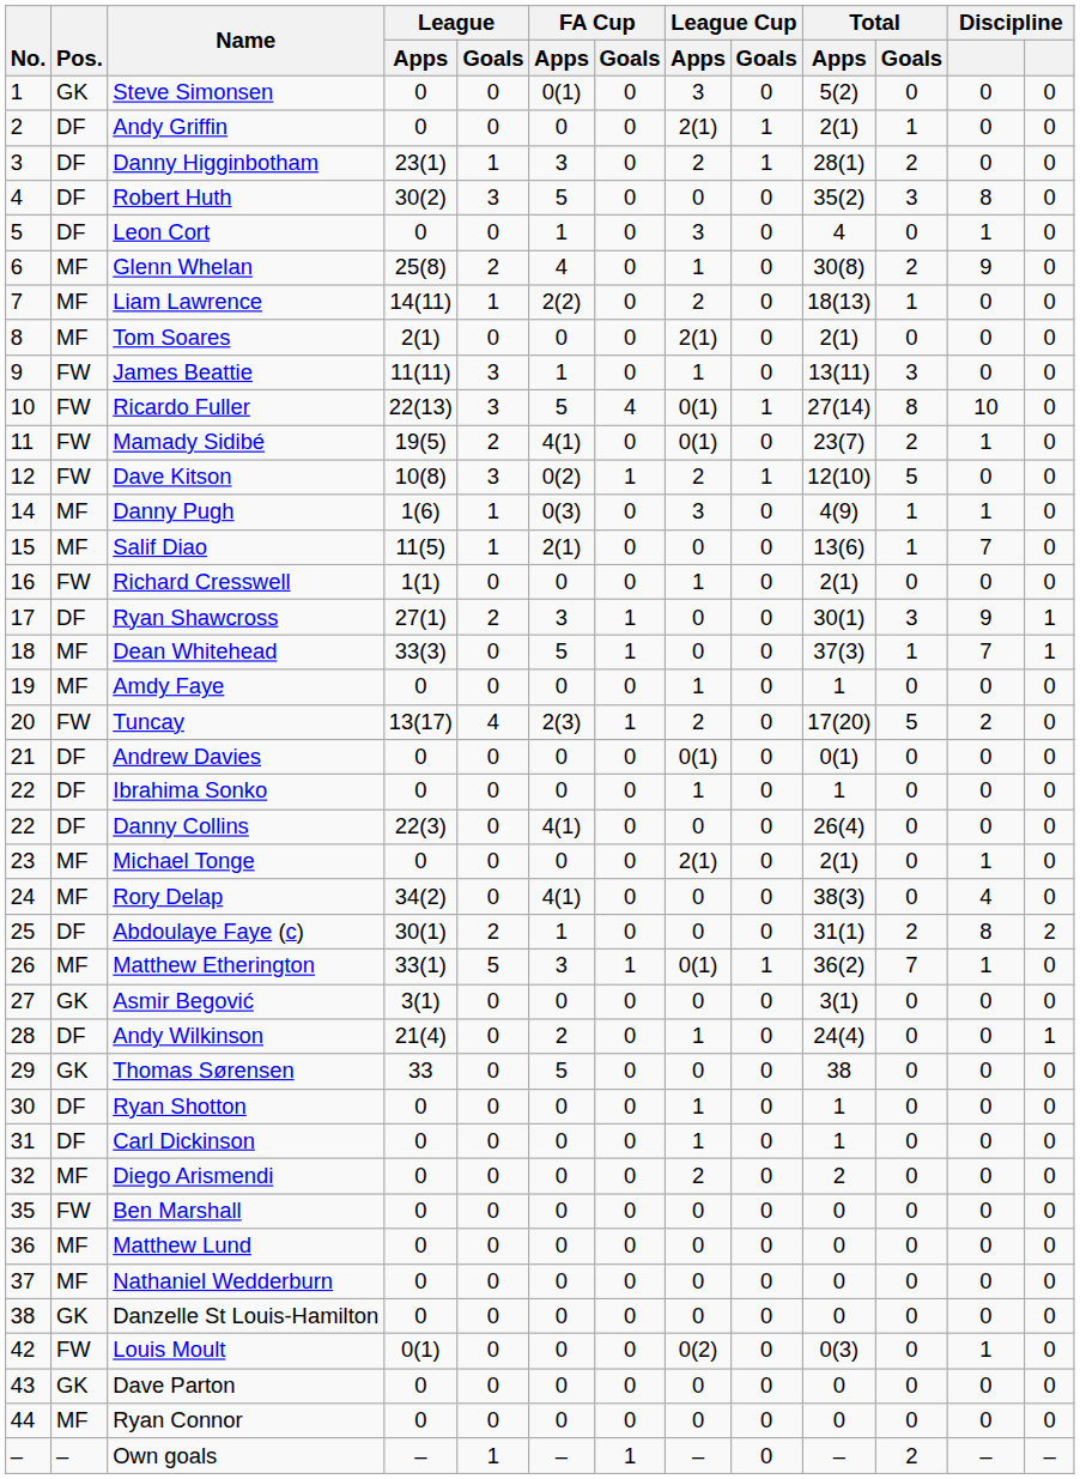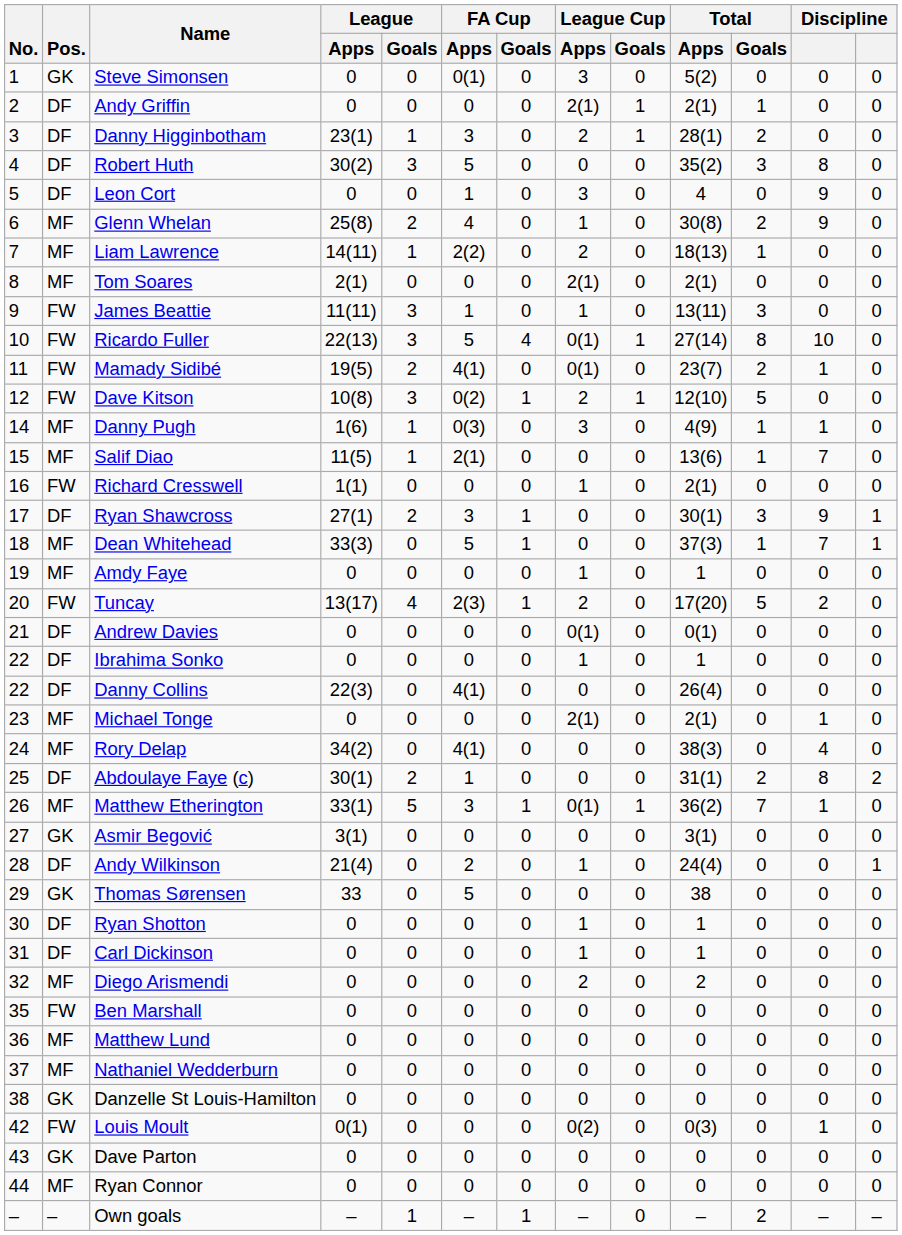 <table class="wikitable" style="text-align:center">
 <tr>
 <th rowspan="2" valign="bottom">No.</th>
 <th rowspan="2" valign="bottom">Pos.</th>
 <th rowspan="2">Name</th>
 <th colspan="2" width="85">League</th>
 <th colspan="2" width="85">FA Cup</th>
 <th colspan="2" width="85">League Cup</th>
 <th colspan="2" width="85">Total</th>
 <th colspan="2" width="85">Discipline</th>
 </tr>
 <tr>
 <th>Apps</th>
 <th>Goals</th>
 <th>Apps</th>
 <th>Goals</th>
 <th>Apps</th>
 <th>Goals</th>
 <th>Apps</th>
 <th>Goals</th>
 <th></th>
 <th></th>
 </tr>
 <tr>
 <td align="left">1</td>
 <td align="left">GK</td>
 <td align="left"> <a href='#'>Steve Simonsen</a></td>
 <td>0</td>
 <td>0</td>
 <td>0(1)</td>
 <td>0</td>
 <td>3</td>
 <td>0</td>
 <td>5(2)</td>
 <td>0</td>
 <td>0</td>
 <td>0</td>
 </tr>
 <tr>
 <td align="left">2</td>
 <td align="left">DF</td>
 <td align="left"> <a href='#'>Andy Griffin</a></td>
 <td>0</td>
 <td>0</td>
 <td>0</td>
 <td>0</td>
 <td>2(1)</td>
 <td>1</td>
 <td>2(1)</td>
 <td>1</td>
 <td>0</td>
 <td>0</td>
 </tr>
 <tr>
 <td align="left">3</td>
 <td align="left">DF</td>
 <td align="left"> <a href='#'>Danny Higginbotham</a></td>
 <td>23(1)</td>
 <td>1</td>
 <td>3</td>
 <td>0</td>
 <td>2</td>
 <td>1</td>
 <td>28(1)</td>
 <td>2</td>
 <td>0</td>
 <td>0</td>
 </tr>
 <tr>
 <td align="left">4</td>
 <td align="left">DF</td>
 <td align="left"> <a href='#'>Robert Huth</a></td>
 <td>30(2)</td>
 <td>3</td>
 <td>5</td>
 <td>0</td>
 <td>0</td>
 <td>0</td>
 <td>35(2)</td>
 <td>3</td>
 <td>8</td>
 <td>0</td>
 </tr>
 <tr>
 <td align="left">5</td>
 <td align="left">DF</td>
 <td align="left"> <a href='#'>Leon Cort</a></td>
 <td>0</td>
 <td>0</td>
 <td>1</td>
 <td>0</td>
 <td>3</td>
 <td>0</td>
 <td>4</td>
 <td>0</td>
-<td>1</td>
+<td>9</td>
 <td>0</td>
 </tr>
 <tr>
 <td align="left">6</td>
 <td align="left">MF</td>
 <td align="left"> <a href='#'>Glenn Whelan</a></td>
 <td>25(8)</td>
 <td>2</td>
 <td>4</td>
 <td>0</td>
 <td>1</td>
 <td>0</td>
 <td>30(8)</td>
 <td>2</td>
 <td>9</td>
 <td>0</td>
 </tr>
 <tr>
 <td align="left">7</td>
 <td align="left">MF</td>
 <td align="left"> <a href='#'>Liam Lawrence</a></td>
 <td>14(11)</td>
 <td>1</td>
 <td>2(2)</td>
 <td>0</td>
 <td>2</td>
 <td>0</td>
 <td>18(13)</td>
 <td>1</td>
 <td>0</td>
 <td>0</td>
 </tr>
 <tr>
 <td align="left">8</td>
 <td align="left">MF</td>
 <td align="left"> <a href='#'>Tom Soares</a></td>
 <td>2(1)</td>
 <td>0</td>
 <td>0</td>
 <td>0</td>
 <td>2(1)</td>
 <td>0</td>
 <td>2(1)</td>
 <td>0</td>
 <td>0</td>
 <td>0</td>
 </tr>
 <tr>
 <td align="left">9</td>
 <td align="left">FW</td>
 <td align="left"> <a href='#'>James Beattie</a></td>
 <td>11(11)</td>
 <td>3</td>
 <td>1</td>
 <td>0</td>
 <td>1</td>
 <td>0</td>
 <td>13(11)</td>
 <td>3</td>
 <td>0</td>
 <td>0</td>
 </tr>
 <tr>
 <td align="left">10</td>
 <td align="left">FW</td>
 <td align="left"> <a href='#'>Ricardo Fuller</a></td>
 <td>22(13)</td>
 <td>3</td>
 <td>5</td>
 <td>4</td>
 <td>0(1)</td>
 <td>1</td>
 <td>27(14)</td>
 <td>8</td>
 <td>10</td>
 <td>0</td>
 </tr>
 <tr>
 <td align="left">11</td>
 <td align="left">FW</td>
 <td align="left"> <a href='#'>Mamady Sidibé</a></td>
 <td>19(5)</td>
 <td>2</td>
 <td>4(1)</td>
 <td>0</td>
 <td>0(1)</td>
 <td>0</td>
 <td>23(7)</td>
 <td>2</td>
 <td>1</td>
 <td>0</td>
 </tr>
 <tr>
 <td align="left">12</td>
 <td align="left">FW</td>
 <td align="left"> <a href='#'>Dave Kitson</a></td>
 <td>10(8)</td>
 <td>3</td>
 <td>0(2)</td>
 <td>1</td>
 <td>2</td>
 <td>1</td>
 <td>12(10)</td>
 <td>5</td>
 <td>0</td>
 <td>0</td>
 </tr>
 <tr>
 <td align="left">14</td>
 <td align="left">MF</td>
 <td align="left"> <a href='#'>Danny Pugh</a></td>
 <td>1(6)</td>
 <td>1</td>
 <td>0(3)</td>
 <td>0</td>
 <td>3</td>
 <td>0</td>
 <td>4(9)</td>
 <td>1</td>
 <td>1</td>
 <td>0</td>
 </tr>
 <tr>
 <td align="left">15</td>
 <td align="left">MF</td>
 <td align="left"> <a href='#'>Salif Diao</a></td>
 <td>11(5)</td>
 <td>1</td>
 <td>2(1)</td>
 <td>0</td>
 <td>0</td>
 <td>0</td>
 <td>13(6)</td>
 <td>1</td>
 <td>7</td>
 <td>0</td>
 </tr>
 <tr>
 <td align="left">16</td>
 <td align="left">FW</td>
 <td align="left"> <a href='#'>Richard Cresswell</a></td>
 <td>1(1)</td>
 <td>0</td>
 <td>0</td>
 <td>0</td>
 <td>1</td>
 <td>0</td>
 <td>2(1)</td>
 <td>0</td>
 <td>0</td>
 <td>0</td>
 </tr>
 <tr>
 <td align="left">17</td>
 <td align="left">DF</td>
 <td align="left"> <a href='#'>Ryan Shawcross</a></td>
 <td>27(1)</td>
 <td>2</td>
 <td>3</td>
 <td>1</td>
 <td>0</td>
 <td>0</td>
 <td>30(1)</td>
 <td>3</td>
 <td>9</td>
 <td>1</td>
 </tr>
 <tr>
 <td align="left">18</td>
 <td align="left">MF</td>
 <td align="left"> <a href='#'>Dean Whitehead</a></td>
 <td>33(3)</td>
 <td>0</td>
 <td>5</td>
 <td>1</td>
 <td>0</td>
 <td>0</td>
 <td>37(3)</td>
 <td>1</td>
 <td>7</td>
 <td>1</td>
 </tr>
 <tr>
 <td align="left">19</td>
 <td align="left">MF</td>
 <td align="left"> <a href='#'>Amdy Faye</a></td>
 <td>0</td>
 <td>0</td>
 <td>0</td>
 <td>0</td>
 <td>1</td>
 <td>0</td>
 <td>1</td>
 <td>0</td>
 <td>0</td>
 <td>0</td>
 </tr>
 <tr>
 <td align="left">20</td>
 <td align="left">FW</td>
 <td align="left"> <a href='#'>Tuncay</a></td>
 <td>13(17)</td>
 <td>4</td>
 <td>2(3)</td>
 <td>1</td>
 <td>2</td>
 <td>0</td>
 <td>17(20)</td>
 <td>5</td>
 <td>2</td>
 <td>0</td>
 </tr>
 <tr>
 <td align="left">21</td>
 <td align="left">DF</td>
 <td align="left"> <a href='#'>Andrew Davies</a></td>
 <td>0</td>
 <td>0</td>
 <td>0</td>
 <td>0</td>
 <td>0(1)</td>
 <td>0</td>
 <td>0(1)</td>
 <td>0</td>
 <td>0</td>
 <td>0</td>
 </tr>
 <tr>
 <td align="left">22</td>
 <td align="left">DF</td>
 <td align="left"> <a href='#'>Ibrahima Sonko</a></td>
 <td>0</td>
 <td>0</td>
 <td>0</td>
 <td>0</td>
 <td>1</td>
 <td>0</td>
 <td>1</td>
 <td>0</td>
 <td>0</td>
 <td>0</td>
 </tr>
 <tr>
 <td align="left">22</td>
 <td align="left">DF</td>
 <td align="left"> <a href='#'>Danny Collins</a></td>
 <td>22(3)</td>
 <td>0</td>
 <td>4(1)</td>
 <td>0</td>
 <td>0</td>
 <td>0</td>
 <td>26(4)</td>
 <td>0</td>
 <td>0</td>
 <td>0</td>
 </tr>
 <tr>
 <td align="left">23</td>
 <td align="left">MF</td>
 <td align="left"> <a href='#'>Michael Tonge</a></td>
 <td>0</td>
 <td>0</td>
 <td>0</td>
 <td>0</td>
 <td>2(1)</td>
 <td>0</td>
 <td>2(1)</td>
 <td>0</td>
 <td>1</td>
 <td>0</td>
 </tr>
 <tr>
 <td align="left">24</td>
 <td align="left">MF</td>
 <td align="left"> <a href='#'>Rory Delap</a></td>
 <td>34(2)</td>
 <td>0</td>
 <td>4(1)</td>
 <td>0</td>
 <td>0</td>
 <td>0</td>
 <td>38(3)</td>
 <td>0</td>
 <td>4</td>
 <td>0</td>
 </tr>
 <tr>
 <td align="left">25</td>
 <td align="left">DF</td>
 <td align="left"> <a href='#'>Abdoulaye Faye</a> (<a href='#'>c</a>)</td>
 <td>30(1)</td>
 <td>2</td>
 <td>1</td>
 <td>0</td>
 <td>0</td>
 <td>0</td>
 <td>31(1)</td>
 <td>2</td>
 <td>8</td>
 <td>2</td>
 </tr>
 <tr>
 <td align="left">26</td>
 <td align="left">MF</td>
 <td align="left"> <a href='#'>Matthew Etherington</a></td>
 <td>33(1)</td>
 <td>5</td>
 <td>3</td>
 <td>1</td>
 <td>0(1)</td>
 <td>1</td>
 <td>36(2)</td>
 <td>7</td>
 <td>1</td>
 <td>0</td>
 </tr>
 <tr>
 <td align="left">27</td>
 <td align="left">GK</td>
 <td align="left"> <a href='#'>Asmir Begović</a></td>
 <td>3(1)</td>
 <td>0</td>
 <td>0</td>
 <td>0</td>
 <td>0</td>
 <td>0</td>
 <td>3(1)</td>
 <td>0</td>
 <td>0</td>
 <td>0</td>
 </tr>
 <tr>
 <td align="left">28</td>
 <td align="left">DF</td>
 <td align="left"> <a href='#'>Andy Wilkinson</a></td>
 <td>21(4)</td>
 <td>0</td>
 <td>2</td>
 <td>0</td>
 <td>1</td>
 <td>0</td>
 <td>24(4)</td>
 <td>0</td>
 <td>0</td>
 <td>1</td>
 </tr>
 <tr>
 <td align="left">29</td>
 <td align="left">GK</td>
 <td align="left"> <a href='#'>Thomas Sørensen</a></td>
 <td>33</td>
 <td>0</td>
 <td>5</td>
 <td>0</td>
 <td>0</td>
 <td>0</td>
 <td>38</td>
 <td>0</td>
 <td>0</td>
 <td>0</td>
 </tr>
 <tr>
 <td align="left">30</td>
 <td align="left">DF</td>
 <td align="left"> <a href='#'>Ryan Shotton</a></td>
 <td>0</td>
 <td>0</td>
 <td>0</td>
 <td>0</td>
 <td>1</td>
 <td>0</td>
 <td>1</td>
 <td>0</td>
 <td>0</td>
 <td>0</td>
 </tr>
 <tr>
 <td align="left">31</td>
 <td align="left">DF</td>
 <td align="left"> <a href='#'>Carl Dickinson</a></td>
 <td>0</td>
 <td>0</td>
 <td>0</td>
 <td>0</td>
 <td>1</td>
 <td>0</td>
 <td>1</td>
 <td>0</td>
 <td>0</td>
 <td>0</td>
 </tr>
 <tr>
 <td align="left">32</td>
 <td align="left">MF</td>
 <td align="left"> <a href='#'>Diego Arismendi</a></td>
 <td>0</td>
 <td>0</td>
 <td>0</td>
 <td>0</td>
 <td>2</td>
 <td>0</td>
 <td>2</td>
 <td>0</td>
 <td>0</td>
 <td>0</td>
 </tr>
 <tr>
 <td align="left">35</td>
 <td align="left">FW</td>
 <td align="left"> <a href='#'>Ben Marshall</a></td>
 <td>0</td>
 <td>0</td>
 <td>0</td>
 <td>0</td>
 <td>0</td>
 <td>0</td>
 <td>0</td>
 <td>0</td>
 <td>0</td>
 <td>0</td>
 </tr>
 <tr>
 <td align="left">36</td>
 <td align="left">MF</td>
 <td align="left"> <a href='#'>Matthew Lund</a></td>
 <td>0</td>
 <td>0</td>
 <td>0</td>
 <td>0</td>
 <td>0</td>
 <td>0</td>
 <td>0</td>
 <td>0</td>
 <td>0</td>
 <td>0</td>
 </tr>
 <tr>
 <td align="left">37</td>
 <td align="left">MF</td>
 <td align="left"> <a href='#'>Nathaniel Wedderburn</a></td>
 <td>0</td>
 <td>0</td>
 <td>0</td>
 <td>0</td>
 <td>0</td>
 <td>0</td>
 <td>0</td>
 <td>0</td>
 <td>0</td>
 <td>0</td>
 </tr>
 <tr>
 <td align="left">38</td>
 <td align="left">GK</td>
 <td align="left"> Danzelle St Louis-Hamilton</td>
 <td>0</td>
 <td>0</td>
 <td>0</td>
 <td>0</td>
 <td>0</td>
 <td>0</td>
 <td>0</td>
 <td>0</td>
 <td>0</td>
 <td>0</td>
 </tr>
 <tr>
 <td align="left">42</td>
 <td align="left">FW</td>
 <td align="left"> <a href='#'>Louis Moult</a></td>
 <td>0(1)</td>
 <td>0</td>
 <td>0</td>
 <td>0</td>
 <td>0(2)</td>
 <td>0</td>
 <td>0(3)</td>
 <td>0</td>
 <td>1</td>
 <td>0</td>
 </tr>
 <tr>
 <td align="left">43</td>
 <td align="left">GK</td>
 <td align="left"> Dave Parton</td>
 <td>0</td>
 <td>0</td>
 <td>0</td>
 <td>0</td>
 <td>0</td>
 <td>0</td>
 <td>0</td>
 <td>0</td>
 <td>0</td>
 <td>0</td>
 </tr>
 <tr>
 <td align="left">44</td>
 <td align="left">MF</td>
 <td align="left"> Ryan Connor</td>
 <td>0</td>
 <td>0</td>
 <td>0</td>
 <td>0</td>
 <td>0</td>
 <td>0</td>
 <td>0</td>
 <td>0</td>
 <td>0</td>
 <td>0</td>
 </tr>
 <tr>
 <td align="left">–</td>
 <td align="left">–</td>
 <td align="left">Own goals</td>
 <td>–</td>
 <td>1</td>
 <td>–</td>
 <td>1</td>
 <td>–</td>
 <td>0</td>
 <td>–</td>
 <td>2</td>
 <td>–</td>
 <td>–</td>
 </tr>
 </table>
